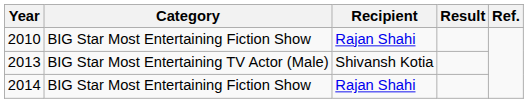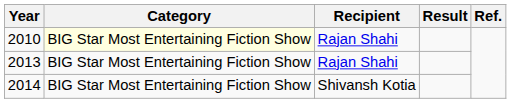 <table class="wikitable sortable">
 <tr>
 <th>Year</th>
 <th>Category</th>
 <th>Recipient</th>
 <th>Result</th>
 <th>Ref.</th>
 </tr>
 <tr>
 <td>2010</td>
-<td>BIG Star Most Entertaining Fiction Show</td>
+<td style="background: lightyellow;">BIG Star Most Entertaining Fiction Show</td>
 <td><a href='#'>Rajan Shahi</a></td>
 <td></td>
 <td rowspan="3"></td>
 </tr>
 <tr>
 <td>2013</td>
-<td>BIG Star Most Entertaining TV Actor (Male)</td>
-<td>Shivansh Kotia</td>
+<td>BIG Star Most Entertaining Fiction Show</td>
+<td><a href='#'>Rajan Shahi</a></td>
 <td></td>
 </tr>
 <tr>
 <td>2014</td>
 <td>BIG Star Most Entertaining Fiction Show</td>
-<td><a href='#'>Rajan Shahi</a></td>
+<td>Shivansh Kotia</td>
 <td></td>
 </tr>
 </table>
